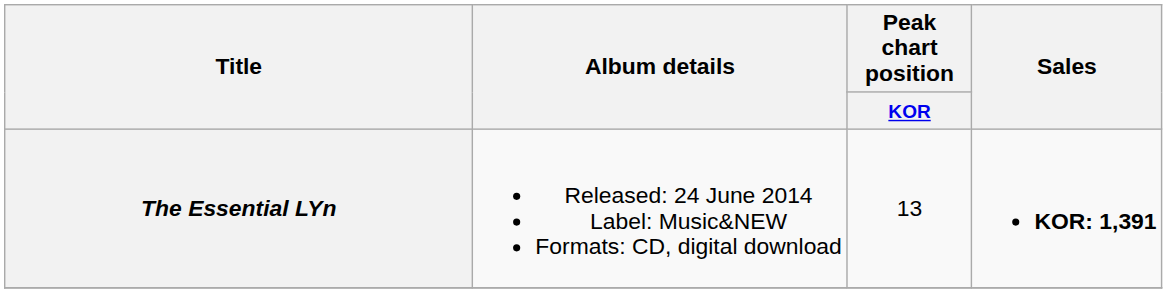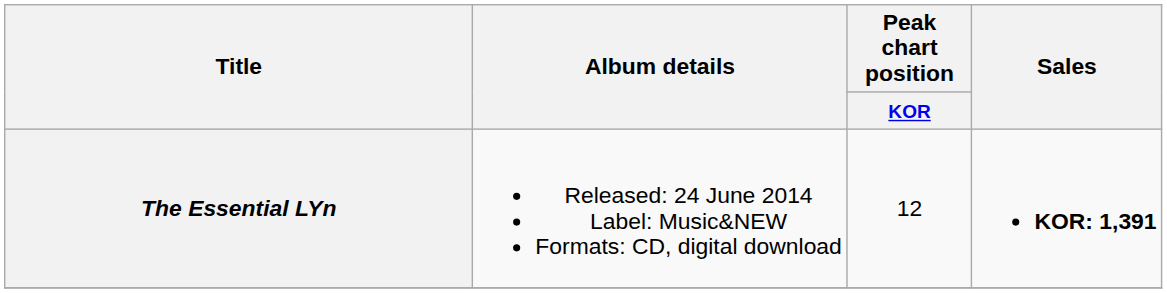 <table class="wikitable plainrowheaders" style="text-align:center;">
 <tr>
 <th scope="col" rowspan="2" style="width:20em;">Title</th>
 <th scope="col" rowspan="2">Album details</th>
 <th scope="col" style="width:5em;">Peak chart position</th>
 <th scope="col" rowspan="2">Sales</th>
 </tr>
 <tr>
 <th><small><a href='#'>KOR</a></small><br></th>
 </tr>
 <tr>
 <th scope="row"><em>The Essential LYn</em></th>
 <td><br><ul><li>Released: 24 June 2014</li><li>Label: Music&NEW</li><li>Formats: CD, digital download</li></ul></td>
-<td>13</td>
+<td>12</td>
 <td><strong><br><ul><li>KOR: 1,391</li></ul></strong></td>
 </tr>
 <tr>
 </tr>
 </table>
